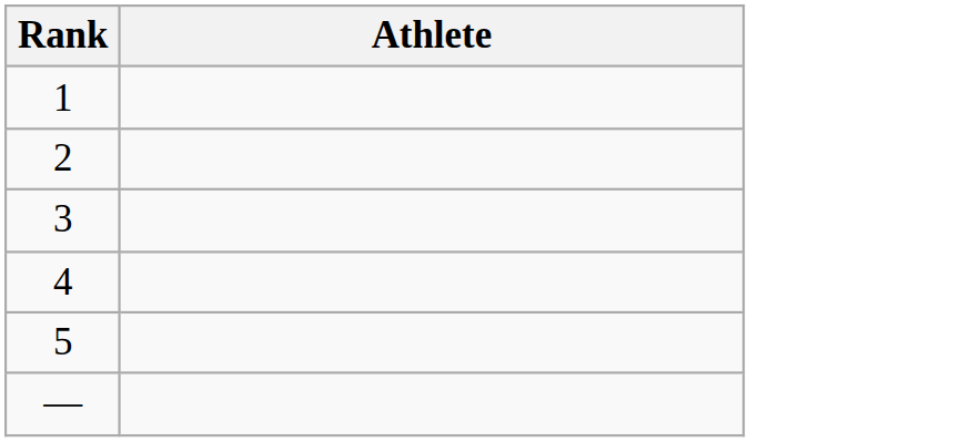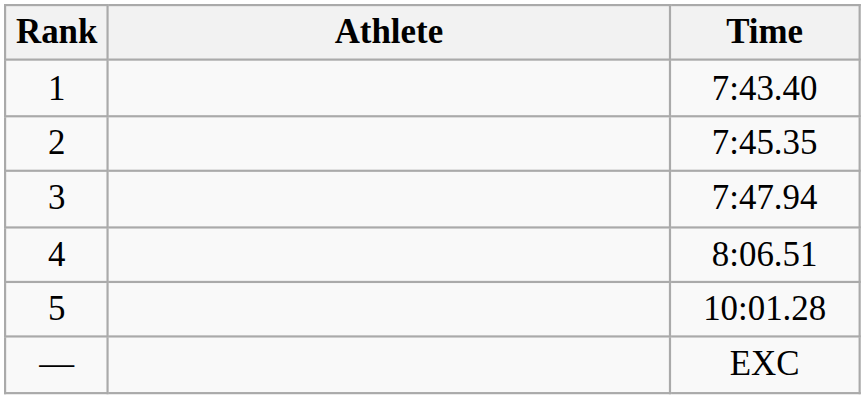 <table class=wikitable style="text-align:center">
 <tr>
 <th width=40>Rank</th>
 <th width=250>Athlete</th>
+<th width=80>Time</th>
 </tr>
 <tr>
 <td>1</td>
 <td align=left></td>
+<td>7:43.40</td>
 </tr>
 <tr>
 <td>2</td>
 <td align=left></td>
+<td>7:45.35</td>
 </tr>
 <tr>
 <td>3</td>
 <td align=left></td>
+<td>7:47.94</td>
 </tr>
 <tr>
 <td>4</td>
 <td align=left></td>
+<td>8:06.51</td>
 </tr>
 <tr>
 <td>5</td>
 <td align=left></td>
+<td>10:01.28</td>
 </tr>
 <tr>
 <td>—</td>
 <td align=left></td>
+<td>EXC</td>
 </tr>
 </table>
